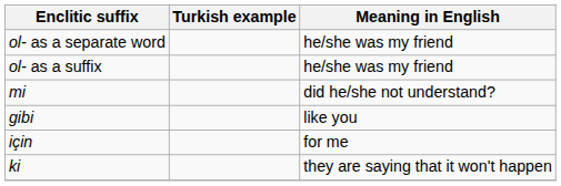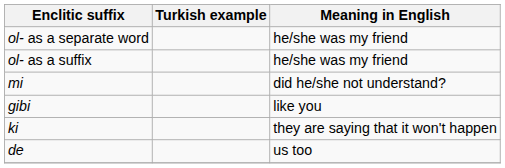 <table class="wikitable" style="margin: auto;">
 <tr>
 <th scope="col">Enclitic suffix</th>
 <th scope="col">Turkish example</th>
 <th scope="col">Meaning in English</th>
 </tr>
 <tr>
 <td><em>ol-</em> as a separate word</td>
 <td><em></em></td>
 <td>he/she was my friend</td>
 </tr>
 <tr>
 <td><em>ol-</em> as a suffix</td>
 <td><em></em></td>
 <td>he/she was my friend</td>
 </tr>
 <tr>
 <td><em>mi</em></td>
 <td><em></em></td>
 <td>did he/she not understand?</td>
 </tr>
 <tr>
 <td><em>gibi</em></td>
 <td><em></em></td>
 <td>like you</td>
 </tr>
 <tr>
-<td><em>için</em></td>
-<td><em></em></td>
-<td>for me</td>
-</tr>
-<tr>
 <td><em>ki</em></td>
 <td><em></em></td>
 <td>they are saying that it won't happen</td>
 </tr>
 <tr>
+<td><em>de</em></td>
+<td><em></em></td>
+<td>us too</td>
+</tr>
+<tr>
 </tr>
 </table>
